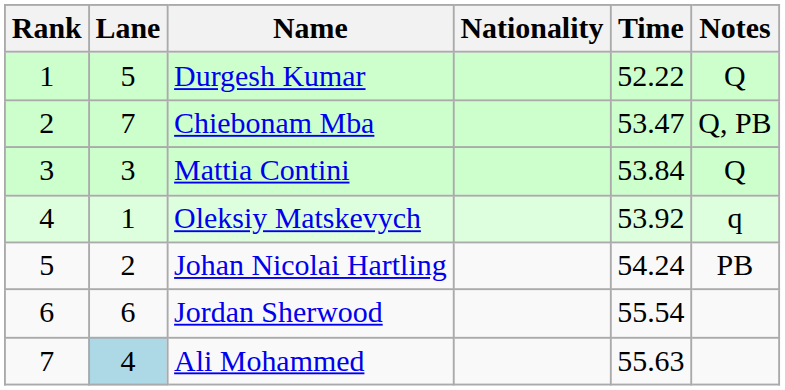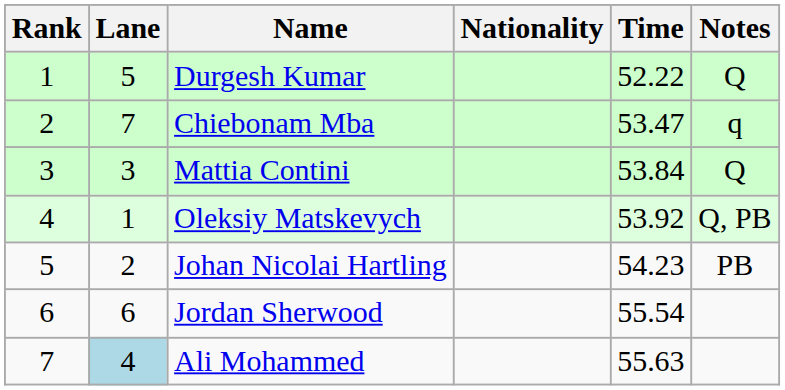 <table class="wikitable sortable" style="text-align:center">
 <tr>
 <th>Rank</th>
 <th>Lane</th>
 <th>Name</th>
 <th>Nationality</th>
 <th>Time</th>
 <th>Notes</th>
 </tr>
 <tr bgcolor=ccffcc>
 <td align=center>1</td>
 <td align=center>5</td>
 <td align=left><a href='#'>Durgesh Kumar</a></td>
 <td align=left></td>
 <td>52.22</td>
 <td>Q</td>
 </tr>
 <tr bgcolor=ccffcc>
 <td align=center>2</td>
 <td align=center>7</td>
 <td align=left><a href='#'>Chiebonam Mba</a></td>
 <td align=left></td>
 <td>53.47</td>
-<td>Q, PB</td>
+<td>q</td>
 </tr>
 <tr bgcolor=ccffcc>
 <td align=center>3</td>
 <td align=center>3</td>
 <td align=left><a href='#'>Mattia Contini</a></td>
 <td align=left></td>
 <td>53.84</td>
 <td>Q</td>
 </tr>
 <tr bgcolor=ddffdd>
 <td align=center>4</td>
 <td align=center>1</td>
 <td align=left><a href='#'>Oleksiy Matskevych</a></td>
 <td align=left></td>
 <td>53.92</td>
-<td>q</td>
+<td>Q, PB</td>
 </tr>
 <tr>
 <td align=center>5</td>
 <td align=center>2</td>
 <td align=left><a href='#'>Johan Nicolai Hartling</a></td>
 <td align=left></td>
-<td>54.24</td>
+<td>54.23</td>
 <td>PB</td>
 </tr>
 <tr>
 <td align=center>6</td>
 <td align=center>6</td>
 <td align=left><a href='#'>Jordan Sherwood</a></td>
 <td align=left></td>
 <td>55.54</td>
 <td></td>
 </tr>
 <tr>
 <td align=center>7</td>
 <td align=center style="background: lightblue;">4</td>
 <td align=left><a href='#'>Ali Mohammed</a></td>
 <td align=left></td>
 <td>55.63</td>
 <td></td>
 </tr>
 </table>
